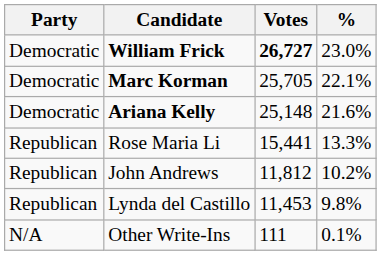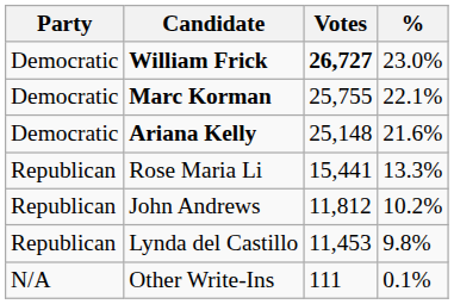 <table class="wikitable">
 <tr>
 <th>Party</th>
 <th>Candidate</th>
 <th>Votes</th>
 <th>%</th>
 </tr>
 <tr>
 <td>Democratic</td>
 <td><strong>William Frick</strong></td>
 <td><strong>26,727</strong></td>
 <td>23.0%</td>
 </tr>
 <tr>
 <td>Democratic</td>
 <td><strong>Marc Korman</strong></td>
-<td>25,705</td>
+<td>25,755</td>
 <td>22.1%</td>
 </tr>
 <tr>
 <td>Democratic</td>
 <td><strong>Ariana Kelly</strong></td>
 <td>25,148</td>
 <td>21.6%</td>
 </tr>
 <tr>
 <td>Republican</td>
 <td>Rose Maria Li</td>
 <td>15,441</td>
 <td>13.3%</td>
 </tr>
 <tr>
 <td>Republican</td>
 <td>John Andrews</td>
 <td>11,812</td>
 <td>10.2%</td>
 </tr>
 <tr>
 <td>Republican</td>
 <td>Lynda del Castillo</td>
 <td>11,453</td>
 <td>9.8%</td>
 </tr>
 <tr>
 <td>N/A</td>
 <td>Other Write-Ins</td>
 <td>111</td>
 <td>0.1%</td>
 </tr>
 </table>
